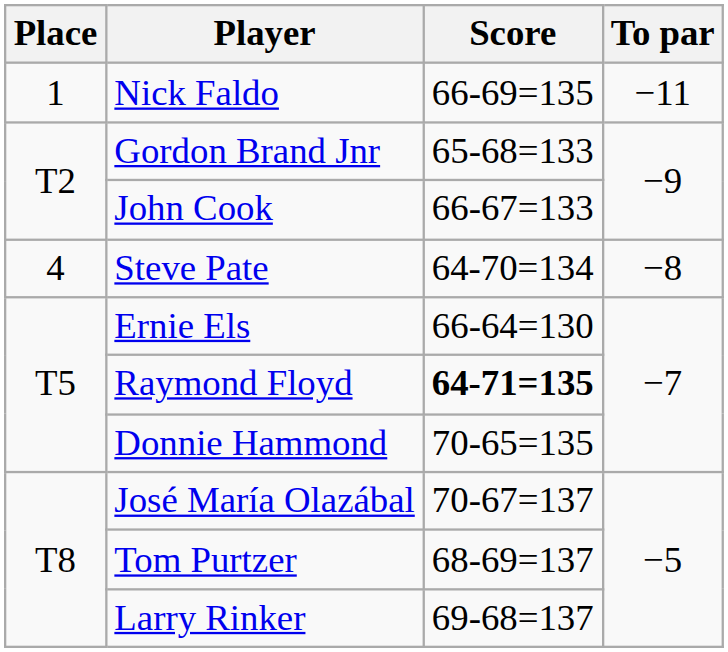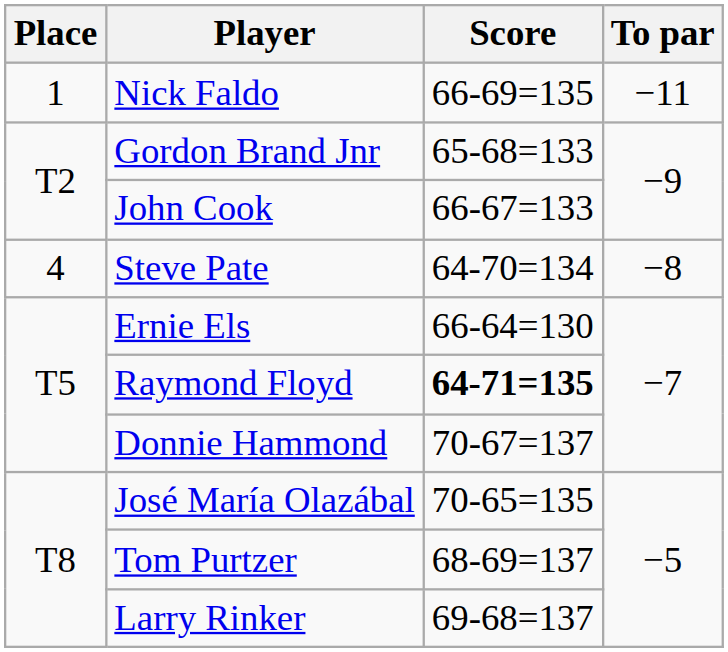 <table class="wikitable">
 <tr>
 <th>Place</th>
 <th>Player</th>
 <th>Score</th>
 <th>To par</th>
 </tr>
 <tr>
 <td align=center>1</td>
 <td> <a href='#'>Nick Faldo</a></td>
 <td align=center>66-69=135</td>
 <td align=center>−11</td>
 </tr>
 <tr>
 <td rowspan="2" align=center>T2</td>
 <td> <a href='#'>Gordon Brand Jnr</a></td>
 <td align=center>65-68=133</td>
 <td rowspan="2" align=center>−9</td>
 </tr>
 <tr>
 <td> <a href='#'>John Cook</a></td>
 <td align=center>66-67=133</td>
 </tr>
 <tr>
 <td align=center>4</td>
 <td> <a href='#'>Steve Pate</a></td>
 <td align-center>64-70=134</td>
 <td align=center>−8</td>
 </tr>
 <tr>
 <td rowspan="3" align=center>T5</td>
 <td> <a href='#'>Ernie Els</a></td>
 <td align=center>66-64=130</td>
 <td rowspan="3" align=center>−7</td>
 </tr>
 <tr>
 <td> <a href='#'>Raymond Floyd</a></td>
 <td align=center><strong>64-71=135</strong></td>
 </tr>
 <tr>
 <td> <a href='#'>Donnie Hammond</a></td>
-<td align=center>70-65=135</td>
+<td align=center>70-67=137</td>
 </tr>
 <tr>
 <td rowspan="3" align=center>T8</td>
 <td> <a href='#'>José María Olazábal</a></td>
-<td align=center>70-67=137</td>
+<td align=center>70-65=135</td>
 <td rowspan="3" align=center>−5</td>
 </tr>
 <tr>
 <td> <a href='#'>Tom Purtzer</a></td>
 <td align=center>68-69=137</td>
 </tr>
 <tr>
 <td> <a href='#'>Larry Rinker</a></td>
 <td align=center>69-68=137</td>
 </tr>
 </table>
